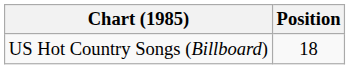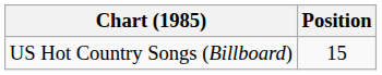 <table class="wikitable">
 <tr>
 <th>Chart (1985)</th>
 <th>Position</th>
 </tr>
 <tr>
 <td>US Hot Country Songs (<em>Billboard</em>)</td>
-<td align="center">18</td>
+<td align="center">15</td>
 </tr>
 </table>
